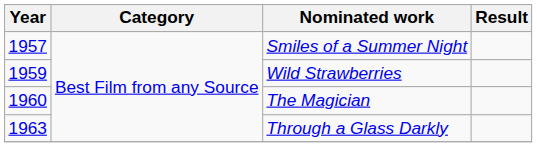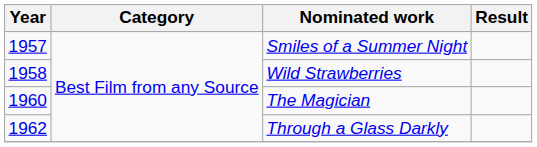 <table class="wikitable sortable">
 <tr>
 <th>Year</th>
 <th>Category</th>
 <th>Nominated work</th>
 <th>Result</th>
 </tr>
 <tr>
 <td><a href='#'>1957</a></td>
 <td rowspan=4><a href='#'>Best Film from any Source</a></td>
 <td><em><a href='#'>Smiles of a Summer Night</a></em></td>
 <td></td>
 </tr>
 <tr>
-<td><a href='#'>1959</a></td>
+<td><a href='#'>1958</a></td>
 <td><em><a href='#'>Wild Strawberries</a></em></td>
 <td></td>
 </tr>
 <tr>
 <td><a href='#'>1960</a></td>
 <td><em><a href='#'>The Magician</a></em></td>
 <td></td>
 </tr>
 <tr>
-<td><a href='#'>1963</a></td>
+<td><a href='#'>1962</a></td>
 <td><em><a href='#'>Through a Glass Darkly</a></em></td>
 <td></td>
 </tr>
 <tr>
 </tr>
 </table>
